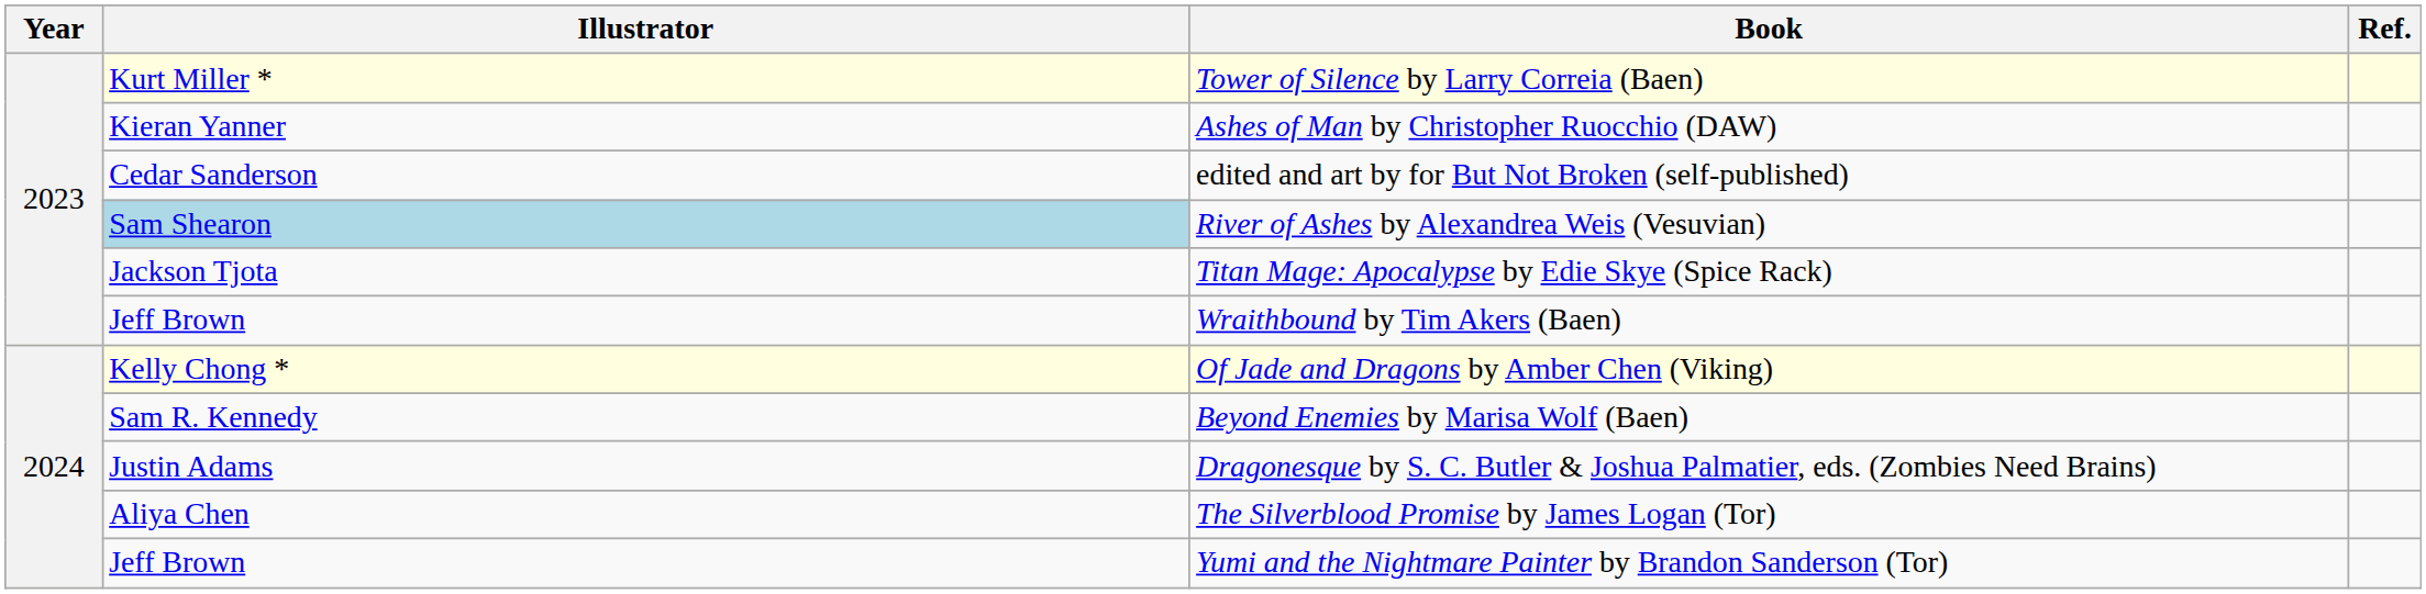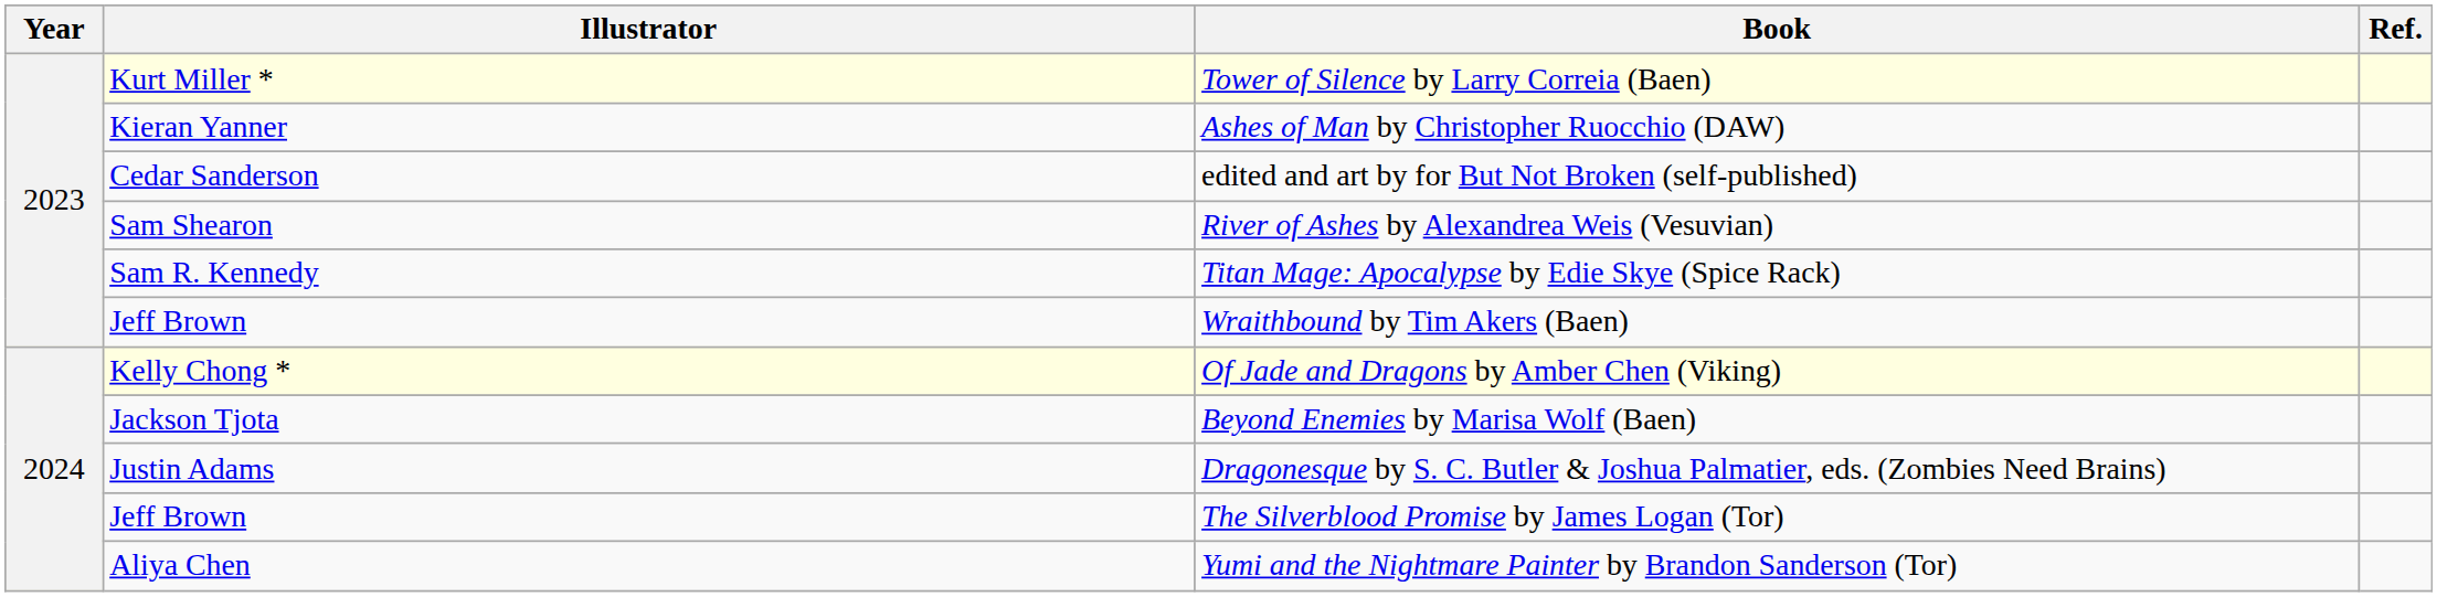 <table class="wikitable mw-collapsible" style="width:100%; margin:1em auto 1em auto;">
 <tr>
 <th style="width:4%;" scope="col">Year</th>
 <th style="width:45%;" scope="col">Illustrator</th>
 <th style="width:48%;" scope="col" class="unsortable">Book</th>
 <th style="width:3%;" scope="col" class="unsortable">Ref.</th>
 </tr>
 <tr style="background:lightyellow;">
 <th rowspan="6" style="font-weight:normal;">2023</th>
 <td><a href='#'>Kurt Miller</a> *</td>
 <td><em><a href='#'>Tower of Silence</a></em> by <a href='#'>Larry Correia</a> (Baen)</td>
 <td></td>
 </tr>
 <tr>
 <td><a href='#'>Kieran Yanner</a></td>
 <td><em><a href='#'>Ashes of Man</a></em> by <a href='#'>Christopher Ruocchio</a> (DAW)</td>
 <td></td>
 </tr>
 <tr>
 <td><a href='#'>Cedar Sanderson</a></td>
 <td>edited and art by for <a href='#'>But Not Broken</a> (self-published)</td>
 <td></td>
 </tr>
 <tr>
-<td style="background: lightblue;"><a href='#'>Sam Shearon</a></td>
+<td><a href='#'>Sam Shearon</a></td>
 <td><em><a href='#'>River of Ashes</a></em> by <a href='#'>Alexandrea Weis</a> (Vesuvian)</td>
 <td></td>
 </tr>
 <tr>
-<td><a href='#'>Jackson Tjota</a></td>
+<td><a href='#'>Sam R. Kennedy</a></td>
 <td><em><a href='#'>Titan Mage: Apocalypse</a></em> by <a href='#'>Edie Skye</a> (Spice Rack)</td>
 <td></td>
 </tr>
 <tr>
 <td><a href='#'>Jeff Brown</a></td>
 <td><em><a href='#'>Wraithbound</a></em> by <a href='#'>Tim Akers</a> (Baen)</td>
 <td></td>
 </tr>
 <tr style="background:lightyellow;">
 <th rowspan="6" style="font-weight:normal;">2024</th>
 <td><a href='#'>Kelly Chong</a> *</td>
 <td><em><a href='#'>Of Jade and Dragons</a></em> by <a href='#'>Amber Chen</a> (Viking)</td>
 <td></td>
 </tr>
 <tr>
-<td><a href='#'>Sam R. Kennedy</a></td>
+<td><a href='#'>Jackson Tjota</a></td>
 <td><em><a href='#'>Beyond Enemies</a></em> by <a href='#'>Marisa Wolf</a> (Baen)</td>
 <td></td>
 </tr>
 <tr>
 <td><a href='#'>Justin Adams</a></td>
 <td><em><a href='#'>Dragonesque</a></em> by <a href='#'>S. C. Butler</a> & <a href='#'>Joshua Palmatier</a>, eds. (Zombies Need Brains)</td>
 <td></td>
 </tr>
 <tr>
-<td><a href='#'>Aliya Chen</a></td>
+<td><a href='#'>Jeff Brown</a></td>
 <td><em><a href='#'>The Silverblood Promise</a></em> by <a href='#'>James Logan</a> (Tor)</td>
 <td></td>
 </tr>
 <tr>
-<td><a href='#'>Jeff Brown</a></td>
+<td><a href='#'>Aliya Chen</a></td>
 <td><em><a href='#'>Yumi and the Nightmare Painter</a></em> by <a href='#'>Brandon Sanderson</a> (Tor)</td>
 <td></td>
 </tr>
 </table>
